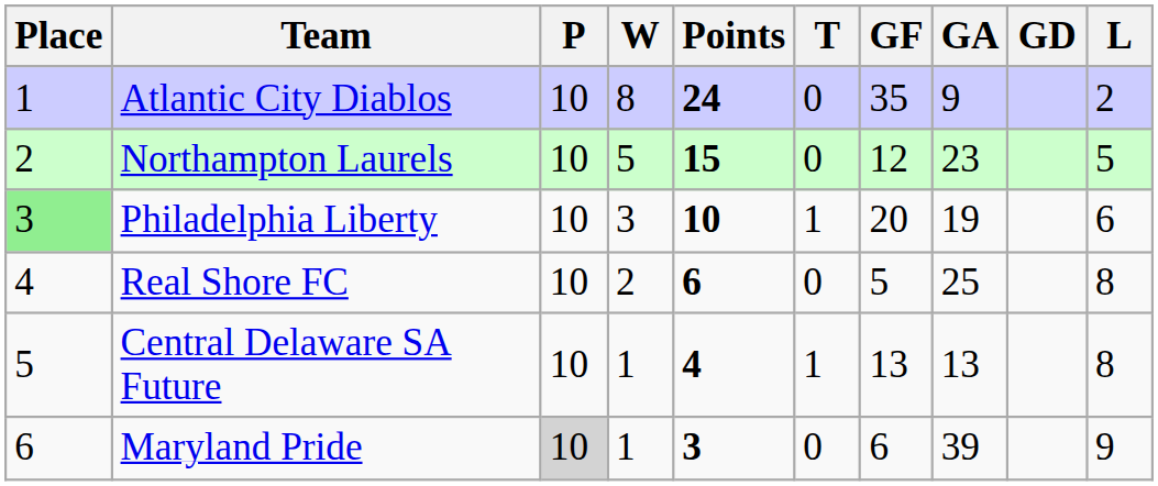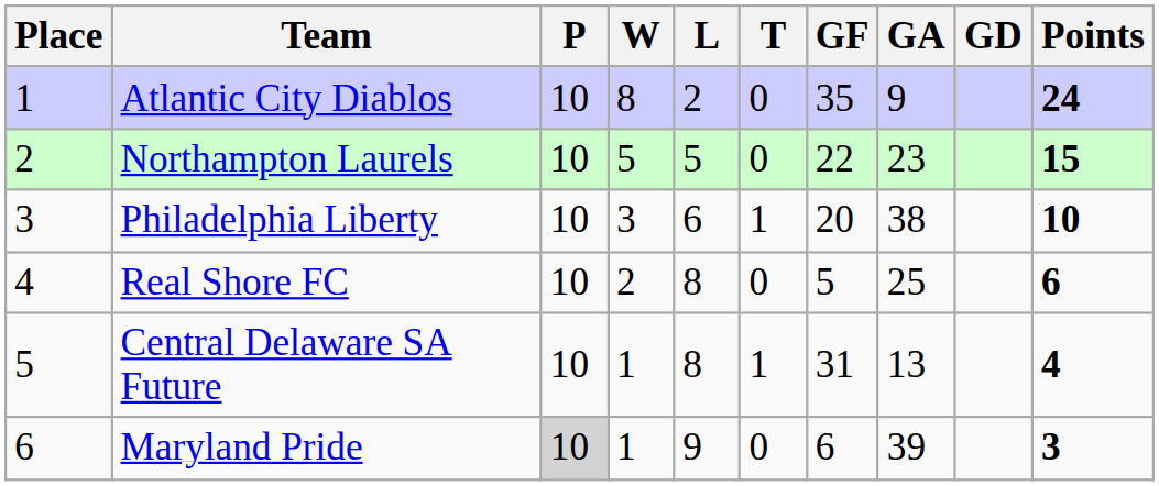 <table class="wikitable">
 <tr>
 <th>Place</th>
 <th width="170">Team</th>
 <th width="20">P</th>
 <th width="20">W</th>
-<th>Points</th>
+<th width="20">L</th>
 <th width="20">T</th>
 <th width="20">GF</th>
 <th width="20">GA</th>
 <th width="25">GD</th>
-<th width="20">L</th>
+<th>Points</th>
 </tr>
 <tr bgcolor=#ccccff>
 <td>1</td>
 <td><a href='#'>Atlantic City Diablos</a></td>
 <td>10</td>
 <td>8</td>
-<td><strong>24</strong></td>
+<td>2</td>
 <td>0</td>
 <td>35</td>
 <td>9</td>
 <td></td>
-<td>2</td>
+<td><strong>24</strong></td>
 </tr>
 <tr bgcolor=ccffcc>
 <td>2</td>
 <td><a href='#'>Northampton Laurels</a></td>
 <td>10</td>
 <td>5</td>
-<td><strong>15</strong></td>
+<td>5</td>
 <td>0</td>
-<td>12</td>
+<td>22</td>
 <td>23</td>
 <td></td>
-<td>5</td>
+<td><strong>15</strong></td>
 </tr>
 <tr>
-<td style="background: lightgreen;">3</td>
+<td>3</td>
 <td><a href='#'>Philadelphia Liberty</a></td>
 <td>10</td>
 <td>3</td>
-<td><strong>10</strong></td>
+<td>6</td>
 <td>1</td>
 <td>20</td>
-<td>19</td>
+<td>38</td>
 <td></td>
-<td>6</td>
+<td><strong>10</strong></td>
 </tr>
 <tr>
 <td>4</td>
 <td><a href='#'>Real Shore FC</a></td>
 <td>10</td>
 <td>2</td>
-<td><strong>6</strong></td>
+<td>8</td>
 <td>0</td>
 <td>5</td>
 <td>25</td>
 <td></td>
-<td>8</td>
+<td><strong>6</strong></td>
 </tr>
 <tr>
 <td>5</td>
 <td><a href='#'>Central Delaware SA Future</a></td>
 <td>10</td>
 <td>1</td>
-<td><strong>4</strong></td>
+<td>8</td>
 <td>1</td>
-<td>13</td>
+<td>31</td>
 <td>13</td>
 <td></td>
-<td>8</td>
+<td><strong>4</strong></td>
 </tr>
 <tr>
 <td>6</td>
 <td><a href='#'>Maryland Pride</a></td>
 <td style="background: lightgrey;">10</td>
 <td>1</td>
-<td><strong>3</strong></td>
+<td>9</td>
 <td>0</td>
 <td>6</td>
 <td>39</td>
 <td></td>
-<td>9</td>
+<td><strong>3</strong></td>
 </tr>
 </table>
